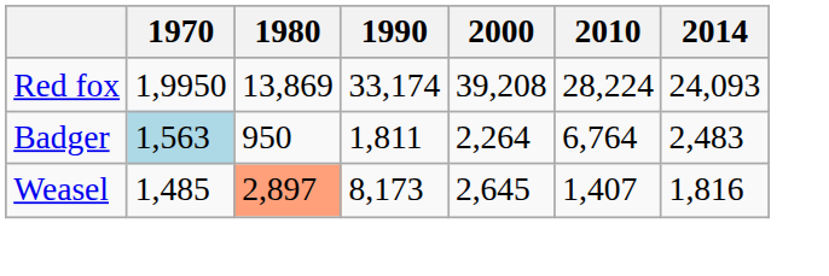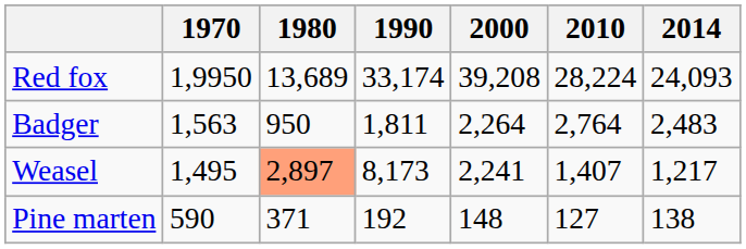 <table class="wikitable">
 <tr>
 <th></th>
 <th>1970</th>
 <th>1980</th>
 <th>1990</th>
 <th>2000</th>
 <th>2010</th>
 <th>2014</th>
 </tr>
 <tr>
 <td><a href='#'>Red fox</a></td>
 <td>1,9950</td>
-<td>13,869</td>
+<td>13,689</td>
 <td>33,174</td>
 <td>39,208</td>
 <td>28,224</td>
 <td>24,093</td>
 </tr>
 <tr>
 <td><a href='#'>Badger</a></td>
-<td style="background: lightblue;">1,563</td>
+<td>1,563</td>
 <td>950</td>
 <td>1,811</td>
 <td>2,264</td>
-<td>6,764</td>
+<td>2,764</td>
 <td>2,483</td>
 </tr>
 <tr>
 <td><a href='#'>Weasel</a></td>
-<td>1,485</td>
+<td>1,495</td>
 <td style="background: lightsalmon;">2,897</td>
 <td>8,173</td>
-<td>2,645</td>
+<td>2,241</td>
 <td>1,407</td>
-<td>1,816</td>
+<td>1,217</td>
+</tr>
+<tr>
+<td><a href='#'>Pine marten</a></td>
+<td>590</td>
+<td>371</td>
+<td>192</td>
+<td>148</td>
+<td>127</td>
+<td>138</td>
 </tr>
 </table>
